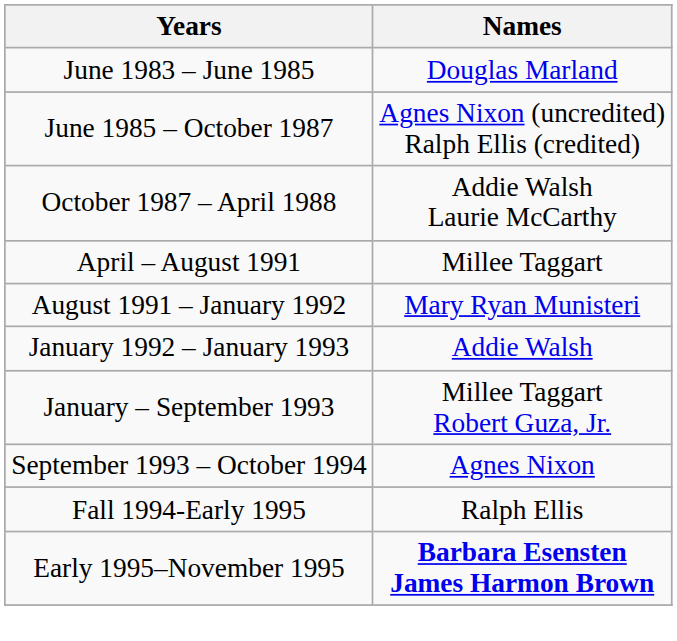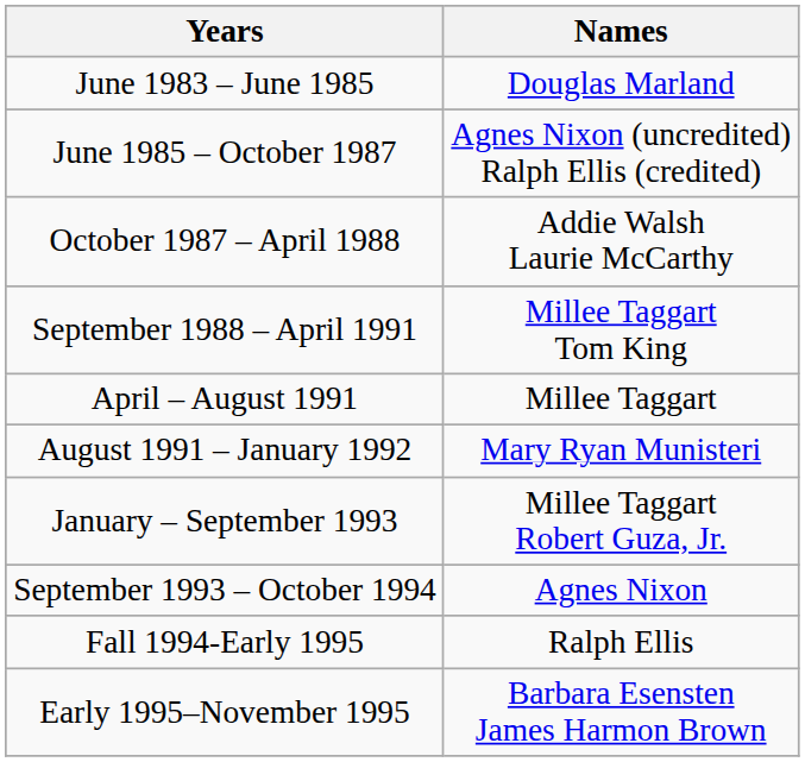 <table class="wikitable" style="text-align:center;">
 <tr>
 <th>Years</th>
 <th>Names</th>
 </tr>
 <tr>
 <td>June 1983 – June 1985</td>
 <td><a href='#'>Douglas Marland</a></td>
 </tr>
 <tr>
 <td>June 1985 – October 1987</td>
 <td><a href='#'>Agnes Nixon</a> (uncredited)<br>Ralph Ellis (credited)</td>
 </tr>
 <tr>
 <td>October 1987 – April 1988</td>
 <td>Addie Walsh<br>Laurie McCarthy</td>
 </tr>
 <tr>
+<td>September 1988 – April 1991</td>
+<td><a href='#'>Millee Taggart</a><br>Tom King</td>
+</tr>
+<tr>
 <td>April – August 1991</td>
 <td>Millee Taggart</td>
 </tr>
 <tr>
 <td>August 1991 –  January 1992</td>
 <td><a href='#'>Mary Ryan Munisteri</a></td>
-</tr>
-<tr>
-<td>January 1992 – January 1993</td>
-<td><a href='#'>Addie Walsh</a></td>
 </tr>
 <tr>
 <td>January – September 1993</td>
 <td>Millee Taggart<br><a href='#'>Robert Guza, Jr.</a></td>
 </tr>
 <tr>
 <td>September  1993 – October 1994</td>
 <td><a href='#'>Agnes Nixon</a></td>
 </tr>
 <tr>
 <td>Fall 1994-Early 1995</td>
 <td>Ralph Ellis</td>
 </tr>
 <tr>
 <td>Early 1995–November 1995</td>
-<td><strong><a href='#'>Barbara Esensten</a><br><a href='#'>James Harmon Brown</a></strong></td>
+<td><a href='#'>Barbara Esensten</a><br><a href='#'>James Harmon Brown</a></td>
 </tr>
 </table>
